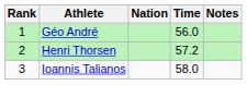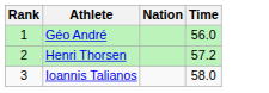 <table class="wikitable sortable" style="text-align:center">
 <tr>
 <th>Rank</th>
 <th>Athlete</th>
 <th>Nation</th>
 <th>Time</th>
-<th>Notes</th>
 </tr>
 <tr bgcolor=bbf3bb>
 <td>1</td>
 <td align=left><a href='#'>Géo André</a></td>
 <td align=left></td>
 <td>56.0</td>
-<td></td>
 </tr>
 <tr bgcolor=bbf3bb>
 <td>2</td>
 <td align=left><a href='#'>Henri Thorsen</a></td>
 <td align=left></td>
 <td>57.2</td>
-<td></td>
 </tr>
 <tr>
 <td>3</td>
 <td align=left><a href='#'>Ioannis Talianos</a></td>
 <td align=left></td>
 <td>58.0</td>
-<td></td>
 </tr>
 </table>
